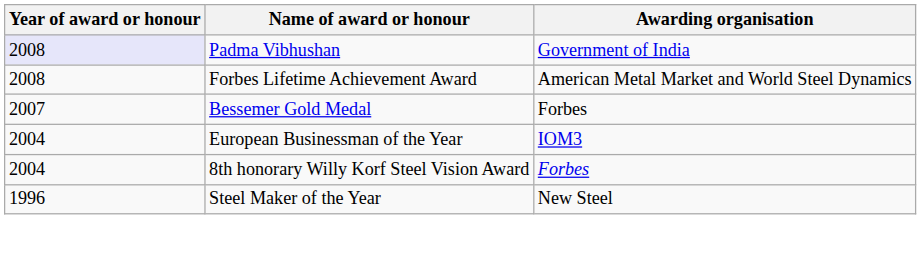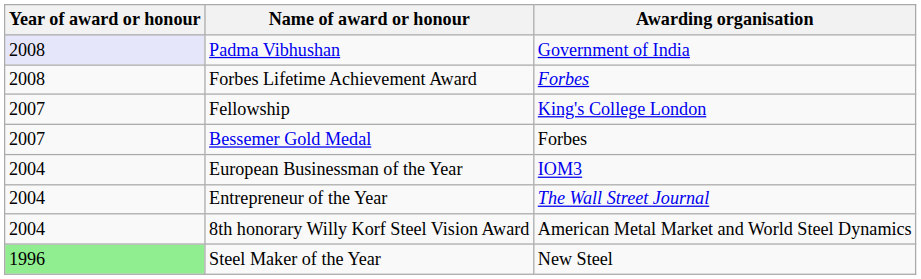 <table class="wikitable" style="font-size:90%;">
 <tr>
 <th>Year of award or honour</th>
 <th>Name of award or honour</th>
 <th>Awarding organisation</th>
 </tr>
 <tr>
 <td style="background: lavender;">2008</td>
 <td><a href='#'>Padma Vibhushan</a></td>
 <td><a href='#'>Government of India</a></td>
 </tr>
 <tr>
 <td>2008</td>
 <td>Forbes Lifetime Achievement Award</td>
-<td>American Metal Market and World Steel Dynamics</td>
+<td><em><a href='#'>Forbes</a></em></td>
+</tr>
+<tr>
+<td>2007</td>
+<td>Fellowship</td>
+<td><a href='#'>King's College London</a></td>
 </tr>
 <tr>
 <td>2007</td>
 <td><a href='#'>Bessemer Gold Medal</a></td>
 <td>Forbes</td>
 </tr>
 <tr>
 <td>2004</td>
 <td>European Businessman of the Year</td>
 <td><a href='#'>IOM3</a></td>
 </tr>
 <tr>
 <td>2004</td>
-<td>8th honorary Willy Korf Steel Vision Award</td>
-<td><em><a href='#'>Forbes</a></em></td>
+<td>Entrepreneur of the Year</td>
+<td><em><a href='#'>The Wall Street Journal</a></em></td>
 </tr>
 <tr>
-<td>1996</td>
+<td>2004</td>
+<td>8th honorary Willy Korf Steel Vision Award</td>
+<td>American Metal Market and World Steel Dynamics</td>
+</tr>
+<tr>
+<td style="background: lightgreen;">1996</td>
 <td>Steel Maker of the Year</td>
 <td>New Steel</td>
 </tr>
 </table>
